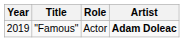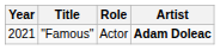 <table class="wikitable sortable">
 <tr>
 <th>Year</th>
 <th>Title</th>
 <th>Role</th>
 <th>Artist</th>
 </tr>
 <tr>
-<td>2019</td>
+<td>2021</td>
 <td>"Famous"</td>
 <td>Actor</td>
 <td><strong>Adam Doleac</strong></td>
 </tr>
 </table>
